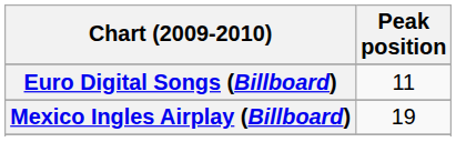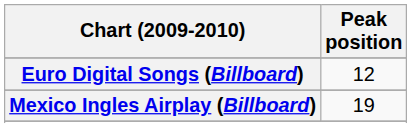 <table class="wikitable sortable plainrowheaders">
 <tr>
 <th align="center">Chart (2009-2010)</th>
 <th align="center">Peak<br>position</th>
 </tr>
 <tr>
 </tr>
 <tr>
 </tr>
 <tr>
 </tr>
 <tr>
 </tr>
 <tr>
 </tr>
 <tr>
 <th scope="row"><a href='#'>Euro Digital Songs</a> (<em><a href='#'>Billboard</a></em>)</th>
-<td style="text-align:center;">11</td>
+<td style="text-align:center;">12</td>
 </tr>
 <tr>
 </tr>
 <tr>
 </tr>
 <tr>
 </tr>
 <tr>
 <th scope="row"><a href='#'>Mexico Ingles Airplay</a> (<em><a href='#'>Billboard</a></em>)</th>
 <td style="text-align:center;">19</td>
 </tr>
 <tr>
 </tr>
 <tr>
 </tr>
 <tr>
 </tr>
 <tr>
 </tr>
 <tr>
 </tr>
 <tr>
 </tr>
 <tr>
 </tr>
 <tr>
 </tr>
 <tr>
 </tr>
 <tr>
 </tr>
 <tr>
 </tr>
 <tr>
 </tr>
 </table>
